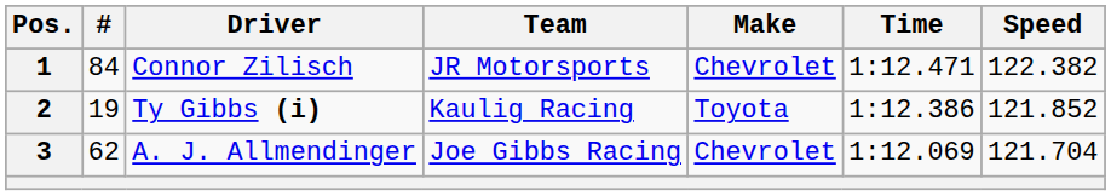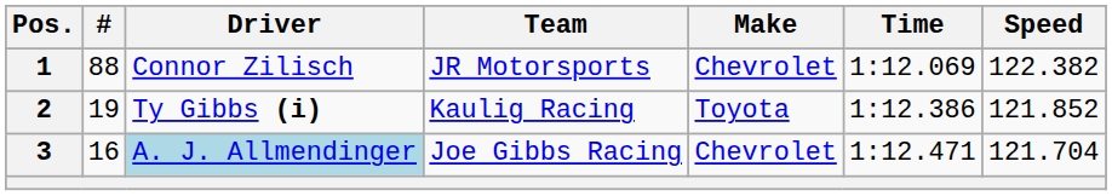 <table class="wikitable" style="font-size:95%">
 <tr>
 <th>Pos.</th>
 <th>#</th>
 <th>Driver</th>
 <th>Team</th>
 <th>Make</th>
 <th>Time</th>
 <th>Speed</th>
 </tr>
 <tr>
 <th>1</th>
-<td>84</td>
+<td>88</td>
 <td><a href='#'>Connor Zilisch</a></td>
 <td><a href='#'>JR Motorsports</a></td>
 <td><a href='#'>Chevrolet</a></td>
-<td>1:12.471</td>
+<td>1:12.069</td>
 <td>122.382</td>
 </tr>
 <tr>
 <th>2</th>
 <td>19</td>
 <td><a href='#'>Ty Gibbs</a> <strong>(i)</strong></td>
 <td><a href='#'>Kaulig Racing</a></td>
 <td><a href='#'>Toyota</a></td>
 <td>1:12.386</td>
 <td>121.852</td>
 </tr>
 <tr>
 <th>3</th>
-<td>62</td>
-<td><a href='#'>A. J. Allmendinger</a></td>
+<td>16</td>
+<td style="background: lightblue;"><a href='#'>A. J. Allmendinger</a></td>
 <td><a href='#'>Joe Gibbs Racing</a></td>
 <td><a href='#'>Chevrolet</a></td>
-<td>1:12.069</td>
+<td>1:12.471</td>
 <td>121.704</td>
 </tr>
 <tr>
 <th colspan="7"></th>
 </tr>
 </table>
